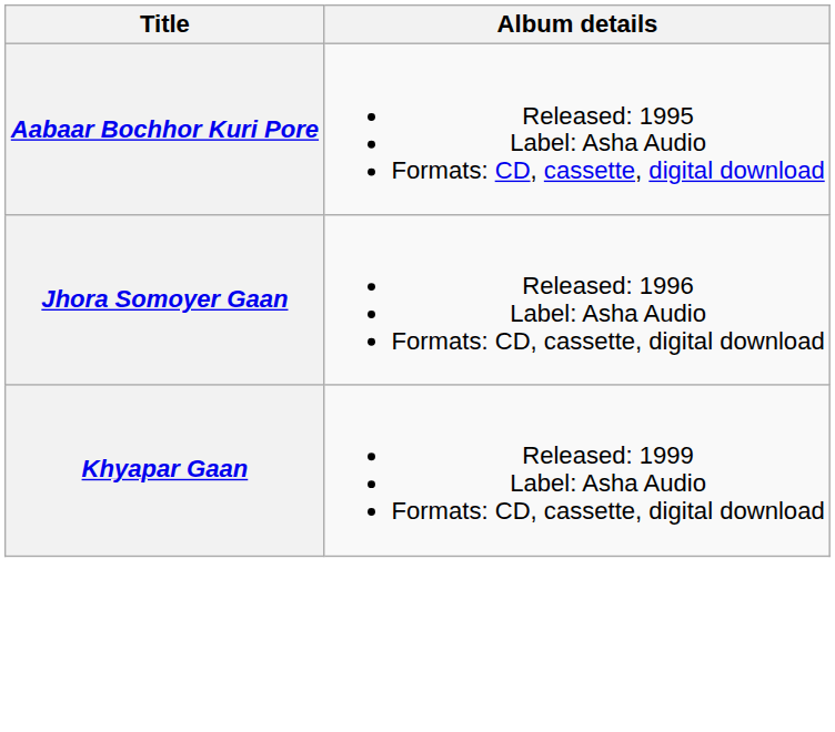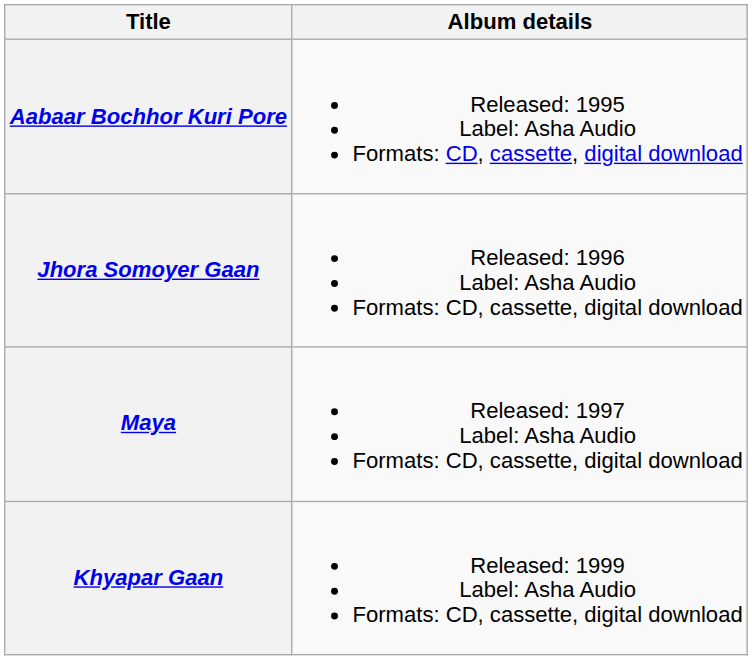 <table class="wikitable plainrowheaders" style="text-align:center;">
 <tr>
 <th scope="col">Title</th>
 <th scope="col">Album details</th>
 </tr>
 <tr>
 <th scope="row"><em><a href='#'>Aabaar Bochhor Kuri Pore</a></em></th>
 <td><br><ul><li>Released: 1995</li><li>Label: Asha Audio</li><li>Formats: <a href='#'>CD</a>, <a href='#'>cassette</a>, <a href='#'>digital download</a></li></ul></td>
 </tr>
 <tr>
 <th scope="row"><em><a href='#'>Jhora Somoyer Gaan</a></em></th>
 <td><br><ul><li>Released: 1996</li><li>Label: Asha Audio</li><li>Formats: CD, cassette, digital download</li></ul></td>
 </tr>
 <tr>
+<th scope="row"><em><a href='#'>Maya</a></em></th>
+<td><br><ul><li>Released: 1997</li><li>Label: Asha Audio</li><li>Formats: CD, cassette, digital download</li></ul></td>
+</tr>
+<tr>
 <th scope="row"><em><a href='#'>Khyapar Gaan</a></em></th>
 <td><br><ul><li>Released: 1999</li><li>Label: Asha Audio</li><li>Formats: CD, cassette, digital download</li></ul></td>
 </tr>
 </table>
